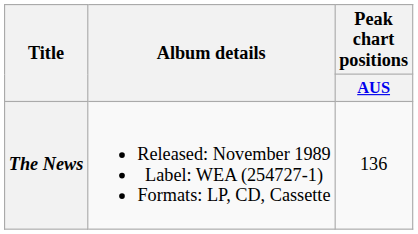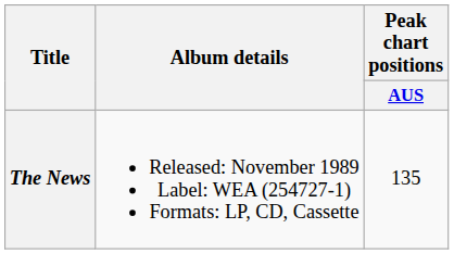 <table class="wikitable plainrowheaders" style="text-align:center;">
 <tr>
 <th rowspan="2">Title</th>
 <th rowspan="2">Album details</th>
 <th colspan="1">Peak chart positions</th>
 </tr>
 <tr>
 <th scope="col" style="width:3em;font-size:90%;"><a href='#'>AUS</a><br></th>
 </tr>
 <tr>
 <th scope="row"><em>The News</em></th>
 <td><br><ul><li>Released: November 1989</li><li>Label: WEA (254727-1)</li><li>Formats: LP, CD, Cassette</li></ul></td>
-<td>136</td>
+<td>135</td>
 </tr>
 </table>
